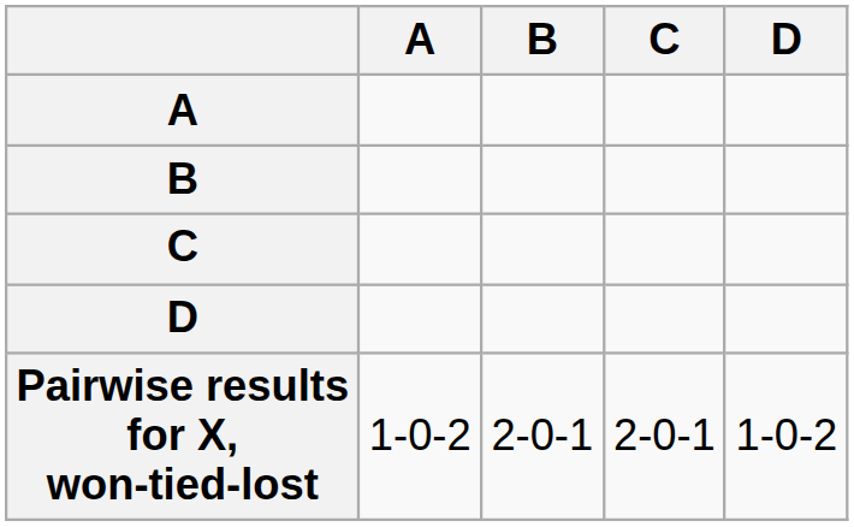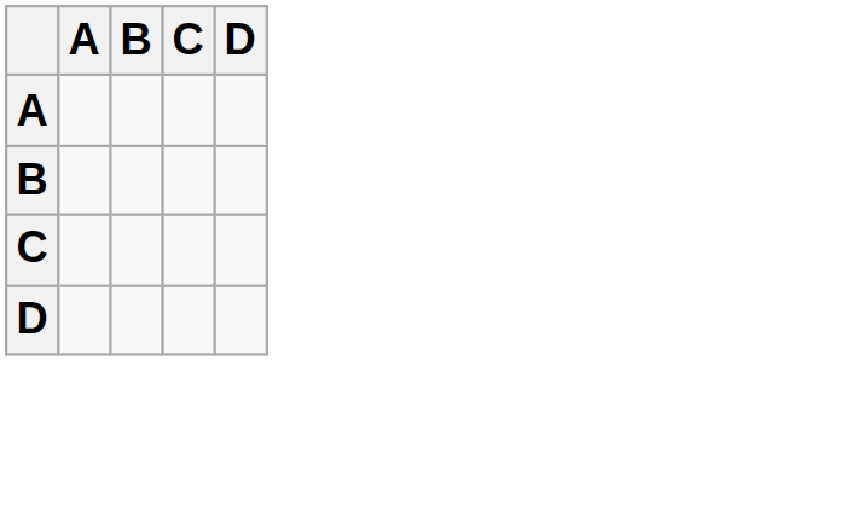 <table class="wikitable" border="1">
 <tr>
 <th></th>
 <th>A</th>
 <th>B</th>
 <th>C</th>
 <th>D</th>
 </tr>
 <tr>
 <th scope="row">A</th>
 <td></td>
 <td></td>
 <td></td>
 <td></td>
 </tr>
 <tr>
 <th scope="row">B</th>
 <td></td>
 <td></td>
 <td></td>
 <td></td>
 </tr>
 <tr>
 <th scope="row">C</th>
 <td></td>
 <td></td>
 <td></td>
 <td></td>
 </tr>
 <tr>
 <th scope="row">D</th>
 <td></td>
 <td></td>
 <td></td>
 <td></td>
 </tr>
-<tr>
-<th>Pairwise results<br>for X,<br>won-tied-lost</th>
-<td>1-0-2</td>
-<td>2-0-1</td>
-<td>2-0-1</td>
-<td>1-0-2</td>
-</tr>
 </table>
